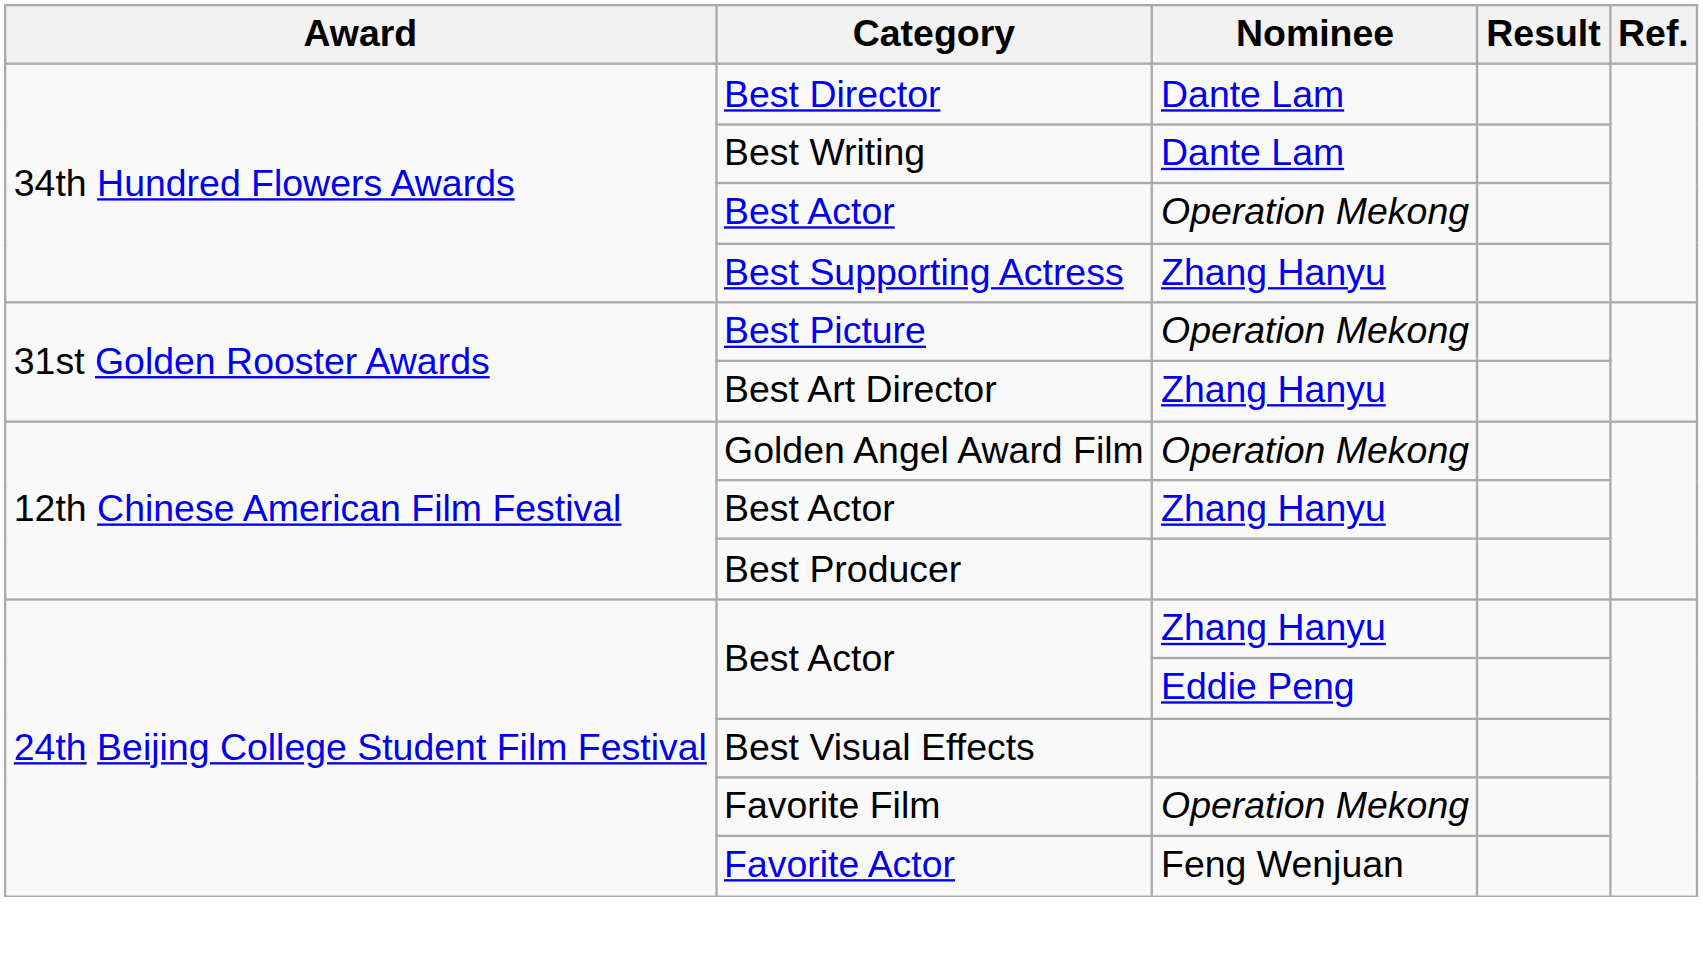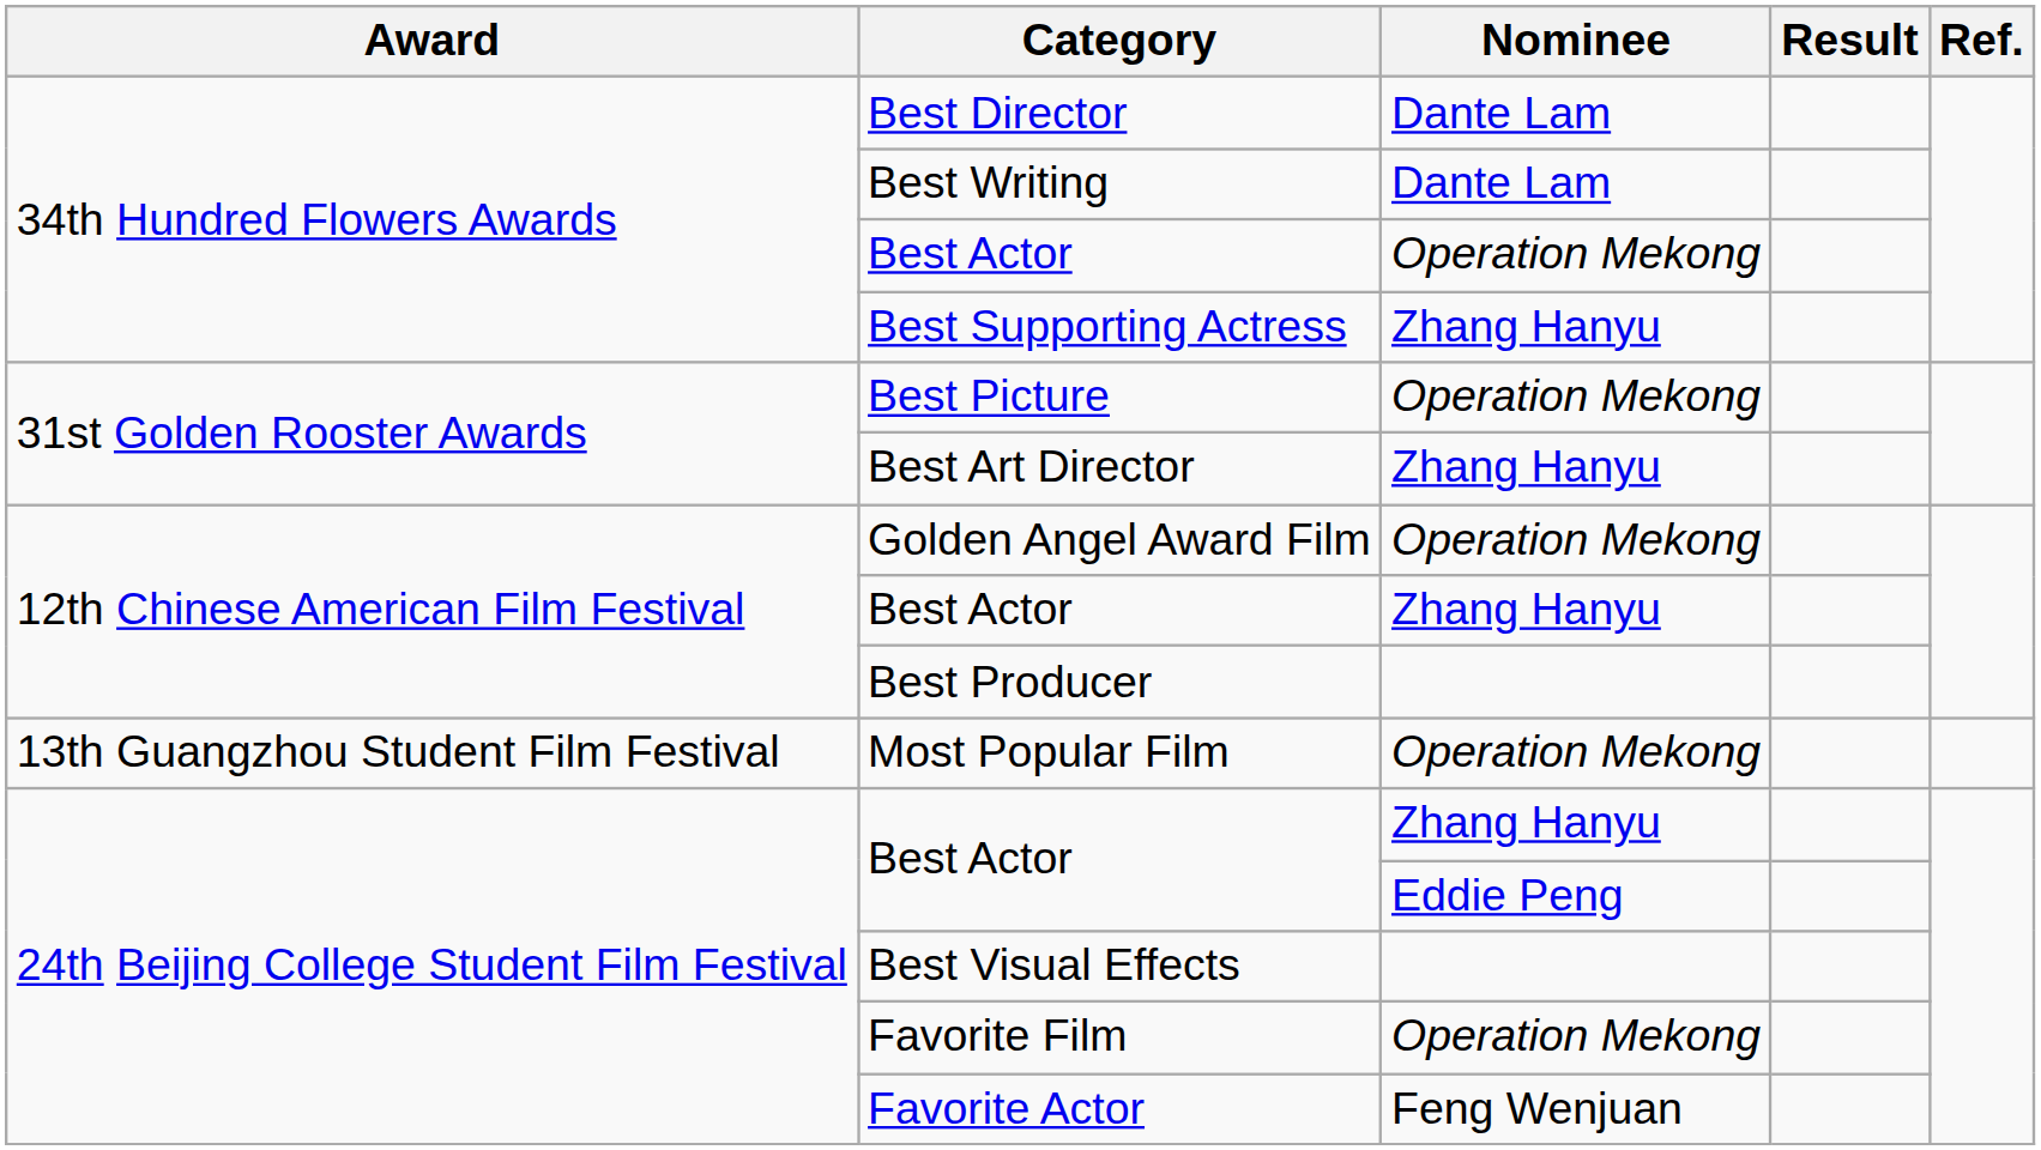 <table class="wikitable sortable">
 <tr>
 <th>Award</th>
 <th>Category</th>
 <th>Nominee</th>
 <th>Result</th>
 <th>Ref.</th>
 </tr>
 <tr>
 <td rowspan=4>34th <a href='#'>Hundred Flowers Awards</a></td>
 <td><a href='#'>Best Director</a></td>
 <td><a href='#'>Dante Lam</a></td>
 <td></td>
 <td rowspan=4></td>
 </tr>
 <tr>
 <td>Best Writing</td>
 <td><a href='#'>Dante Lam</a></td>
 <td></td>
 </tr>
 <tr>
 <td><a href='#'>Best Actor</a></td>
 <td><em>Operation Mekong</em></td>
 <td></td>
 </tr>
 <tr>
 <td><a href='#'>Best Supporting Actress</a></td>
 <td><a href='#'>Zhang Hanyu</a></td>
 <td></td>
 </tr>
 <tr>
 <td rowspan=2>31st <a href='#'>Golden Rooster Awards</a></td>
 <td><a href='#'>Best Picture</a></td>
 <td><em>Operation Mekong</em></td>
 <td></td>
 <td rowspan=2></td>
 </tr>
 <tr>
 <td>Best Art Director</td>
 <td><a href='#'>Zhang Hanyu</a></td>
 <td></td>
 </tr>
 <tr>
 <td rowspan=3>12th <a href='#'>Chinese American Film Festival</a></td>
 <td>Golden Angel Award Film</td>
 <td><em>Operation Mekong</em></td>
 <td></td>
 <td rowspan=3></td>
 </tr>
 <tr>
 <td>Best Actor</td>
 <td><a href='#'>Zhang Hanyu</a></td>
 <td></td>
 </tr>
 <tr>
 <td>Best Producer</td>
 <td></td>
 <td></td>
 </tr>
 <tr>
+<td>13th Guangzhou Student Film Festival</td>
+<td>Most Popular Film</td>
+<td><em>Operation Mekong</em></td>
+<td></td>
+<td></td>
+</tr>
+<tr>
 <td rowspan=5><a href='#'>24th</a> <a href='#'>Beijing College Student Film Festival</a></td>
 <td rowspan=2>Best Actor</td>
 <td><a href='#'>Zhang Hanyu</a></td>
 <td></td>
 <td rowspan=5></td>
 </tr>
 <tr>
 <td><a href='#'>Eddie Peng</a></td>
 <td></td>
 </tr>
 <tr>
 <td>Best Visual Effects</td>
 <td></td>
 <td></td>
 </tr>
 <tr>
 <td>Favorite Film</td>
 <td><em>Operation Mekong</em></td>
 <td></td>
 </tr>
 <tr>
 <td><a href='#'>Favorite Actor</a></td>
 <td>Feng Wenjuan</td>
 <td></td>
 </tr>
 </table>
